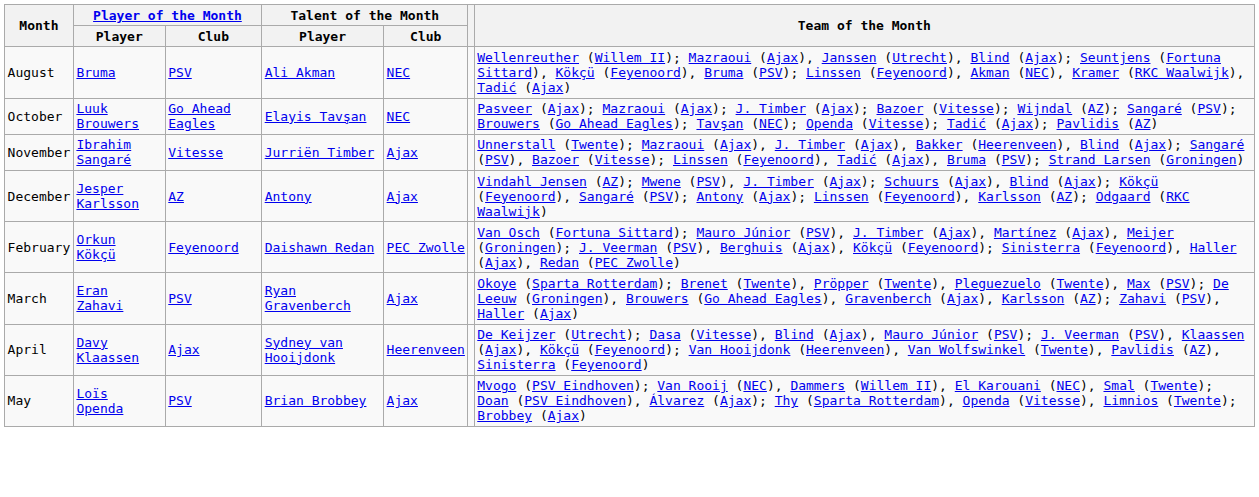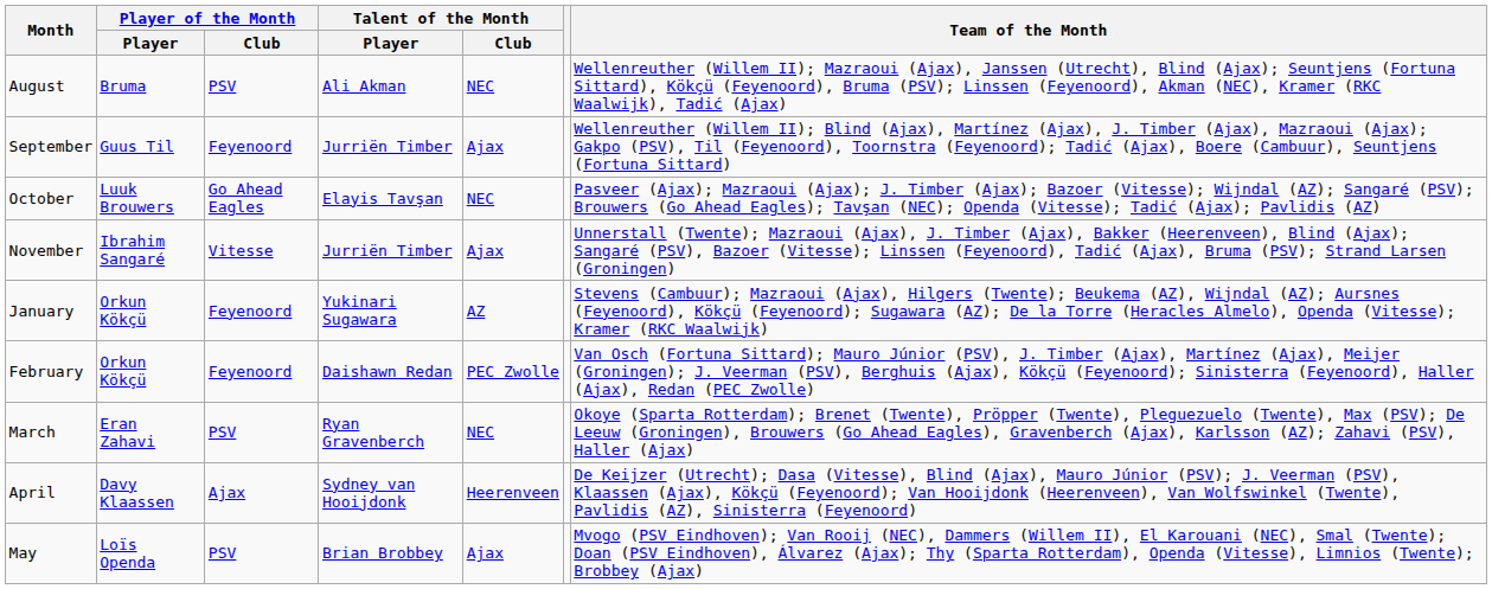 <table class="wikitable">
 <tr>
 <th rowspan="2">Month</th>
 <th colspan="2"><a href='#'>Player of the Month</a></th>
 <th colspan="2">Talent of the Month</th>
 <th rowspan="2"></th>
 <th rowspan="2">Team of the Month</th>
 </tr>
 <tr>
 <th>Player</th>
 <th>Club</th>
 <th>Player</th>
 <th>Club</th>
 </tr>
 <tr>
 <td>August</td>
 <td><a href='#'>Bruma</a></td>
 <td><a href='#'>PSV</a></td>
 <td><a href='#'>Ali Akman</a></td>
 <td><a href='#'>NEC</a></td>
 <td></td>
 <td><a href='#'>Wellenreuther</a> (<a href='#'>Willem II</a>); <a href='#'>Mazraoui</a> (<a href='#'>Ajax</a>), <a href='#'>Janssen</a> (<a href='#'>Utrecht</a>), <a href='#'>Blind</a> (<a href='#'>Ajax</a>); <a href='#'>Seuntjens</a> (<a href='#'>Fortuna Sittard</a>), <a href='#'>Kökçü</a> (<a href='#'>Feyenoord</a>), <a href='#'>Bruma</a> (<a href='#'>PSV</a>); <a href='#'>Linssen</a> (<a href='#'>Feyenoord</a>), <a href='#'>Akman</a> (<a href='#'>NEC</a>), <a href='#'>Kramer</a> (<a href='#'>RKC Waalwijk</a>), <a href='#'>Tadić</a> (<a href='#'>Ajax</a>)</td>
 </tr>
 <tr>
+<td>September</td>
+<td><a href='#'>Guus Til</a></td>
+<td><a href='#'>Feyenoord</a></td>
+<td><a href='#'>Jurriën Timber</a></td>
+<td><a href='#'>Ajax</a></td>
+<td></td>
+<td><a href='#'>Wellenreuther</a> (<a href='#'>Willem II</a>); <a href='#'>Blind</a> (<a href='#'>Ajax</a>), <a href='#'>Martínez</a> (<a href='#'>Ajax</a>), <a href='#'>J. Timber</a> (<a href='#'>Ajax</a>), <a href='#'>Mazraoui</a> (<a href='#'>Ajax</a>); <a href='#'>Gakpo</a> (<a href='#'>PSV</a>), <a href='#'>Til</a> (<a href='#'>Feyenoord</a>), <a href='#'>Toornstra</a> (<a href='#'>Feyenoord</a>);  <a href='#'>Tadić</a> (<a href='#'>Ajax</a>), <a href='#'>Boere</a> (<a href='#'>Cambuur</a>), <a href='#'>Seuntjens</a> (<a href='#'>Fortuna Sittard</a>)</td>
+</tr>
+<tr>
 <td>October</td>
 <td><a href='#'>Luuk Brouwers</a></td>
 <td><a href='#'>Go Ahead Eagles</a></td>
 <td><a href='#'>Elayis Tavşan</a></td>
 <td><a href='#'>NEC</a></td>
 <td></td>
 <td><a href='#'>Pasveer</a> (<a href='#'>Ajax</a>); <a href='#'>Mazraoui</a> (<a href='#'>Ajax</a>); <a href='#'>J. Timber</a> (<a href='#'>Ajax</a>); <a href='#'>Bazoer</a> (<a href='#'>Vitesse</a>); <a href='#'>Wijndal</a> (<a href='#'>AZ</a>); <a href='#'>Sangaré</a> (<a href='#'>PSV</a>); <a href='#'>Brouwers</a> (<a href='#'>Go Ahead Eagles</a>); <a href='#'>Tavşan</a> (<a href='#'>NEC</a>); <a href='#'>Openda</a> (<a href='#'>Vitesse</a>); <a href='#'>Tadić</a> (<a href='#'>Ajax</a>); <a href='#'>Pavlidis</a> (<a href='#'>AZ</a>)</td>
 </tr>
 <tr>
 <td>November</td>
 <td><a href='#'>Ibrahim Sangaré</a></td>
 <td><a href='#'>Vitesse</a></td>
 <td><a href='#'>Jurriën Timber</a></td>
 <td><a href='#'>Ajax</a></td>
 <td></td>
 <td><a href='#'>Unnerstall</a> (<a href='#'>Twente</a>); <a href='#'>Mazraoui</a> (<a href='#'>Ajax</a>), <a href='#'>J. Timber</a> (<a href='#'>Ajax</a>), <a href='#'>Bakker</a> (<a href='#'>Heerenveen</a>), <a href='#'>Blind</a> (<a href='#'>Ajax</a>); <a href='#'>Sangaré</a> (<a href='#'>PSV</a>), <a href='#'>Bazoer</a> (<a href='#'>Vitesse</a>); <a href='#'>Linssen</a> (<a href='#'>Feyenoord</a>), <a href='#'>Tadić</a> (<a href='#'>Ajax</a>), <a href='#'>Bruma</a> (<a href='#'>PSV</a>); <a href='#'>Strand Larsen</a> (<a href='#'>Groningen</a>)</td>
 </tr>
 <tr>
-<td>December</td>
-<td><a href='#'>Jesper Karlsson</a></td>
+<td>January</td>
+<td><a href='#'>Orkun Kökçü</a></td>
+<td><a href='#'>Feyenoord</a></td>
+<td><a href='#'>Yukinari Sugawara</a></td>
 <td><a href='#'>AZ</a></td>
-<td><a href='#'>Antony</a></td>
-<td><a href='#'>Ajax</a></td>
 <td></td>
-<td><a href='#'>Vindahl Jensen</a> (<a href='#'>AZ</a>); <a href='#'>Mwene</a> (<a href='#'>PSV</a>), <a href='#'>J. Timber</a> (<a href='#'>Ajax</a>); <a href='#'>Schuurs</a> (<a href='#'>Ajax</a>), <a href='#'>Blind</a> (<a href='#'>Ajax</a>); <a href='#'>Kökçü</a> (<a href='#'>Feyenoord</a>), <a href='#'>Sangaré</a> (<a href='#'>PSV</a>); <a href='#'>Antony</a> (<a href='#'>Ajax</a>); <a href='#'>Linssen</a> (<a href='#'>Feyenoord</a>), <a href='#'>Karlsson</a> (<a href='#'>AZ</a>); <a href='#'>Odgaard</a> (<a href='#'>RKC Waalwijk</a>)</td>
+<td><a href='#'>Stevens</a> (<a href='#'>Cambuur</a>); <a href='#'>Mazraoui</a> (<a href='#'>Ajax</a>), <a href='#'>Hilgers</a> (<a href='#'>Twente</a>); <a href='#'>Beukema</a> (<a href='#'>AZ</a>), <a href='#'>Wijndal</a> (<a href='#'>AZ</a>); <a href='#'>Aursnes</a> (<a href='#'>Feyenoord</a>), <a href='#'>Kökçü</a> (<a href='#'>Feyenoord</a>); <a href='#'>Sugawara</a> (<a href='#'>AZ</a>); <a href='#'>De la Torre</a> (<a href='#'>Heracles Almelo</a>), <a href='#'>Openda</a> (<a href='#'>Vitesse</a>); <a href='#'>Kramer</a> (<a href='#'>RKC Waalwijk</a>)</td>
 </tr>
 <tr>
 <td>February</td>
 <td><a href='#'>Orkun Kökçü</a></td>
 <td><a href='#'>Feyenoord</a></td>
 <td><a href='#'>Daishawn Redan</a></td>
 <td><a href='#'>PEC Zwolle</a></td>
 <td></td>
 <td><a href='#'>Van Osch</a> (<a href='#'>Fortuna Sittard</a>); <a href='#'>Mauro Júnior</a> (<a href='#'>PSV</a>), <a href='#'>J. Timber</a> (<a href='#'>Ajax</a>), <a href='#'>Martínez</a> (<a href='#'>Ajax</a>), <a href='#'>Meijer</a> (<a href='#'>Groningen</a>); <a href='#'>J. Veerman</a> (<a href='#'>PSV</a>), <a href='#'>Berghuis</a> (<a href='#'>Ajax</a>), <a href='#'>Kökçü</a> (<a href='#'>Feyenoord</a>); <a href='#'>Sinisterra</a> (<a href='#'>Feyenoord</a>), <a href='#'>Haller</a> (<a href='#'>Ajax</a>), <a href='#'>Redan</a> (<a href='#'>PEC Zwolle</a>)</td>
 </tr>
 <tr>
 <td>March</td>
 <td><a href='#'>Eran Zahavi</a></td>
 <td><a href='#'>PSV</a></td>
 <td><a href='#'>Ryan Gravenberch</a></td>
-<td><a href='#'>Ajax</a></td>
+<td><a href='#'>NEC</a></td>
 <td></td>
 <td><a href='#'>Okoye</a> (<a href='#'>Sparta Rotterdam</a>); <a href='#'>Brenet</a> (<a href='#'>Twente</a>), <a href='#'>Pröpper</a> (<a href='#'>Twente</a>), <a href='#'>Pleguezuelo</a> (<a href='#'>Twente</a>), <a href='#'>Max</a> (<a href='#'>PSV</a>); <a href='#'>De Leeuw</a> (<a href='#'>Groningen</a>), <a href='#'>Brouwers</a> (<a href='#'>Go Ahead Eagles</a>), <a href='#'>Gravenberch</a> (<a href='#'>Ajax</a>), <a href='#'>Karlsson</a> (<a href='#'>AZ</a>); <a href='#'>Zahavi</a> (<a href='#'>PSV</a>), <a href='#'>Haller</a> (<a href='#'>Ajax</a>)</td>
 </tr>
 <tr>
 <td>April</td>
 <td><a href='#'>Davy Klaassen</a></td>
 <td><a href='#'>Ajax</a></td>
 <td><a href='#'>Sydney van Hooijdonk</a></td>
 <td><a href='#'>Heerenveen</a></td>
 <td></td>
 <td><a href='#'>De Keijzer</a> (<a href='#'>Utrecht</a>); <a href='#'>Dasa</a> (<a href='#'>Vitesse</a>), <a href='#'>Blind</a> (<a href='#'>Ajax</a>), <a href='#'>Mauro Júnior</a> (<a href='#'>PSV</a>); <a href='#'>J. Veerman</a> (<a href='#'>PSV</a>), <a href='#'>Klaassen</a> (<a href='#'>Ajax</a>), <a href='#'>Kökçü</a> (<a href='#'>Feyenoord</a>); <a href='#'>Van Hooijdonk</a> (<a href='#'>Heerenveen</a>), <a href='#'>Van Wolfswinkel</a> (<a href='#'>Twente</a>), <a href='#'>Pavlidis</a> (<a href='#'>AZ</a>), <a href='#'>Sinisterra</a> (<a href='#'>Feyenoord</a>)</td>
 </tr>
 <tr>
 <td>May</td>
 <td><a href='#'>Loïs Openda</a></td>
 <td><a href='#'>PSV</a></td>
 <td><a href='#'>Brian Brobbey</a></td>
 <td><a href='#'>Ajax</a></td>
 <td></td>
 <td><a href='#'>Mvogo</a> (<a href='#'>PSV Eindhoven</a>); <a href='#'>Van Rooij</a> (<a href='#'>NEC</a>), <a href='#'>Dammers</a> (<a href='#'>Willem II</a>), <a href='#'>El Karouani</a> (<a href='#'>NEC</a>), <a href='#'>Smal</a> (<a href='#'>Twente</a>); <a href='#'>Doan</a> (<a href='#'>PSV Eindhoven</a>), <a href='#'>Álvarez</a> (<a href='#'>Ajax</a>); <a href='#'>Thy</a> (<a href='#'>Sparta Rotterdam</a>), <a href='#'>Openda</a> (<a href='#'>Vitesse</a>), <a href='#'>Limnios</a> (<a href='#'>Twente</a>); <a href='#'>Brobbey</a> (<a href='#'>Ajax</a>)</td>
 </tr>
 </table>
